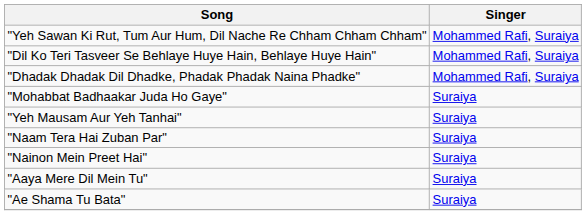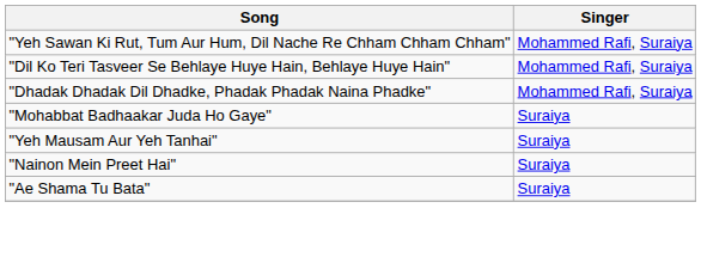 <table class="wikitable" style="font-size:90%;">
 <tr>
 <th>Song</th>
 <th>Singer</th>
 </tr>
 <tr>
 <td>"Yeh Sawan Ki Rut, Tum Aur Hum, Dil Nache Re Chham Chham Chham"</td>
 <td><a href='#'>Mohammed Rafi</a>, <a href='#'>Suraiya</a></td>
 </tr>
 <tr>
 <td>"Dil Ko Teri Tasveer Se Behlaye Huye Hain, Behlaye Huye Hain"</td>
 <td><a href='#'>Mohammed Rafi</a>, <a href='#'>Suraiya</a></td>
 </tr>
 <tr>
 <td>"Dhadak Dhadak Dil Dhadke, Phadak Phadak Naina Phadke"</td>
 <td><a href='#'>Mohammed Rafi</a>, <a href='#'>Suraiya</a></td>
 </tr>
 <tr>
 <td>"Mohabbat Badhaakar Juda Ho Gaye"</td>
 <td><a href='#'>Suraiya</a></td>
 </tr>
 <tr>
 <td>"Yeh Mausam Aur Yeh Tanhai"</td>
 <td><a href='#'>Suraiya</a></td>
 </tr>
 <tr>
-<td>"Naam Tera Hai Zuban Par"</td>
-<td><a href='#'>Suraiya</a></td>
-</tr>
-<tr>
 <td>"Nainon Mein Preet Hai"</td>
-<td><a href='#'>Suraiya</a></td>
-</tr>
-<tr>
-<td>"Aaya Mere Dil Mein Tu"</td>
 <td><a href='#'>Suraiya</a></td>
 </tr>
 <tr>
 <td>"Ae Shama Tu Bata"</td>
 <td><a href='#'>Suraiya</a></td>
 </tr>
 <tr>
 </tr>
 </table>
